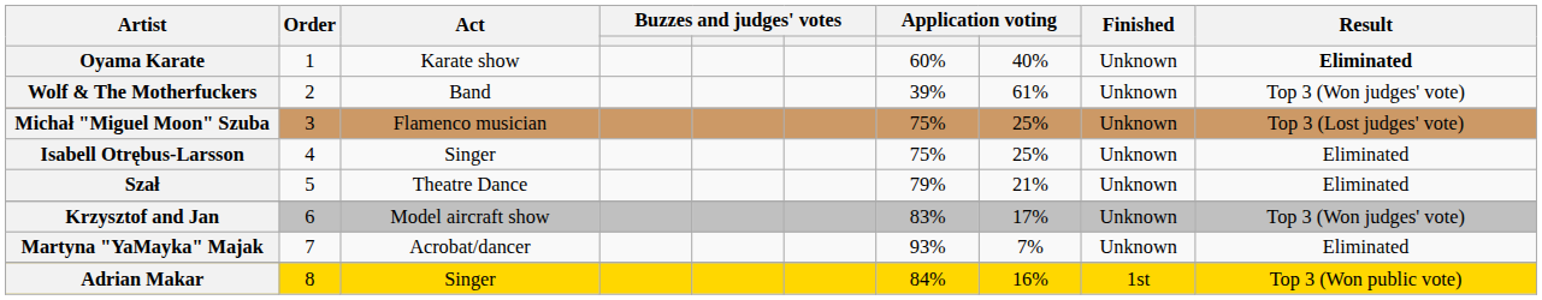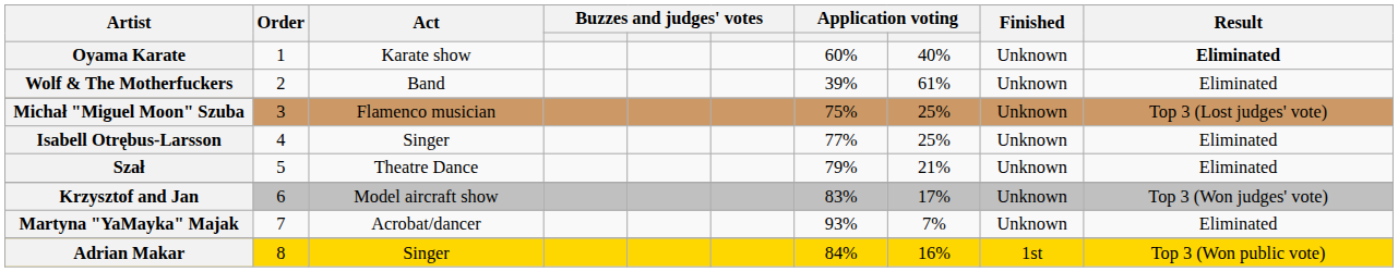 <table class="wikitable plainrowheaders sortable" style="text-align:center;">
 <tr>
 <th scope="col" rowspan="2" class="unsortable" style="width:17em;">Artist</th>
 <th scope="col" rowspan="2" style="width:1em;">Order</th>
 <th scope="col" rowspan="2" class="unsortable" style="width:16em;">Act</th>
 <th scope="col" colspan="3" class="unsortable" style="width:18em;">Buzzes and judges' votes</th>
 <th scope="col" colspan="2" class="unsortable" style="width:10em;">Application voting</th>
 <th scope="col" rowspan="2" style="width:6em;">Finished</th>
 <th scope="col" rowspan="2" style="width:23em;">Result</th>
 </tr>
 <tr>
 <th scope="col" style="width:6em;"></th>
 <th scope="col" style="width:6em;"></th>
 <th scope="col" style="width:6em;"></th>
 <th scope="col" style="width:6em;"></th>
 <th scope="col" style="width:6em;"></th>
 </tr>
 <tr>
 <th scope="row">Oyama Karate</th>
 <td>1</td>
 <td>Karate show</td>
 <td></td>
 <td></td>
 <td></td>
 <td>60%</td>
 <td>40%</td>
 <td>Unknown</td>
 <td><strong>Eliminated</strong></td>
 </tr>
 <tr>
 <th scope="row">Wolf & The Motherfuckers</th>
 <td>2</td>
 <td>Band</td>
 <td></td>
 <td></td>
 <td></td>
 <td>39%</td>
 <td>61%</td>
 <td>Unknown</td>
-<td>Top 3 (Won judges' vote)</td>
+<td>Eliminated</td>
 </tr>
 <tr>
 </tr>
 <tr style="background:#c96;">
 <th scope="row">Michał "Miguel Moon" Szuba</th>
 <td>3</td>
 <td>Flamenco musician</td>
 <td></td>
 <td></td>
 <td></td>
 <td>75%</td>
 <td>25%</td>
 <td>Unknown</td>
 <td>Top 3 (Lost judges' vote)</td>
 </tr>
 <tr>
 <th scope="row">Isabell Otrębus-Larsson</th>
 <td>4</td>
 <td>Singer</td>
 <td></td>
 <td></td>
 <td></td>
-<td>75%</td>
+<td>77%</td>
 <td>25%</td>
 <td>Unknown</td>
 <td>Eliminated</td>
 </tr>
 <tr>
 <th scope="row">Szał</th>
 <td>5</td>
 <td>Theatre Dance</td>
 <td></td>
 <td></td>
 <td></td>
 <td>79%</td>
 <td>21%</td>
 <td>Unknown</td>
 <td>Eliminated</td>
 </tr>
 <tr>
 </tr>
 <tr style="background:silver;">
 <th scope="row">Krzysztof and Jan</th>
 <td>6</td>
 <td>Model aircraft show</td>
 <td></td>
 <td></td>
 <td></td>
 <td>83%</td>
 <td>17%</td>
 <td>Unknown</td>
 <td>Top 3 (Won judges' vote)</td>
 </tr>
 <tr>
 <th scope="row">Martyna "YaMayka" Majak</th>
 <td>7</td>
 <td>Acrobat/dancer</td>
 <td></td>
 <td></td>
 <td></td>
 <td>93%</td>
 <td>7%</td>
 <td>Unknown</td>
 <td>Eliminated</td>
 </tr>
 <tr>
 </tr>
 <tr style="background:gold;">
 <th scope="row">Adrian Makar</th>
 <td>8</td>
 <td>Singer</td>
 <td></td>
 <td></td>
 <td></td>
 <td>84%</td>
 <td>16%</td>
 <td>1st</td>
 <td>Top 3 (Won public vote)</td>
 </tr>
 </table>
